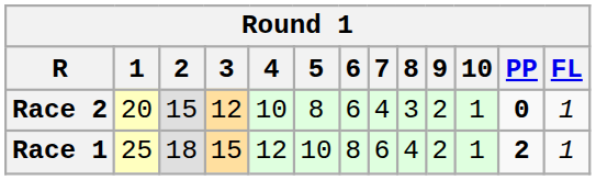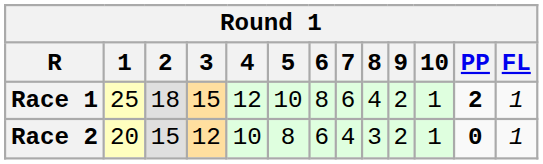 <table class="wikitable" style="font-size: 85%;">
 <tr>
 <th colspan=13>Round 1</th>
 </tr>
 <tr>
 <th>R</th>
 <th>1</th>
 <th>2</th>
 <th>3</th>
 <th>4</th>
 <th>5</th>
 <th>6</th>
 <th>7</th>
 <th>8</th>
 <th>9</th>
 <th>10</th>
 <th><a href='#'>PP</a></th>
 <th><a href='#'>FL</a></th>
 </tr>
 <tr align="center">
+<th>Race 1</th>
+<td style="background:#FFFFBF;">25</td>
+<td style="background:#DFDFDF;">18</td>
+<td style="background:#FFDF9F;">15</td>
+<td style="background:#DFFFDF;">12</td>
+<td style="background:#DFFFDF;">10</td>
+<td style="background:#DFFFDF;">8</td>
+<td style="background:#DFFFDF;">6</td>
+<td style="background:#DFFFDF;">4</td>
+<td style="background:#DFFFDF;">2</td>
+<td style="background:#DFFFDF;">1</td>
+<td><strong>2</strong></td>
+<td><em>1</em></td>
+</tr>
+<tr align="center">
 <th>Race 2</th>
 <td style="background:#FFFFBF;">20</td>
 <td style="background:#DFDFDF;">15</td>
 <td style="background:#FFDF9F;">12</td>
 <td style="background:#DFFFDF;">10</td>
 <td style="background:#DFFFDF;">8</td>
 <td style="background:#DFFFDF;">6</td>
 <td style="background:#DFFFDF;">4</td>
 <td style="background:#DFFFDF;">3</td>
 <td style="background:#DFFFDF;">2</td>
 <td style="background:#DFFFDF;">1</td>
 <td><strong>0</strong></td>
 <td><em>1</em></td>
 </tr>
-<tr align="center">
-<th>Race 1</th>
-<td style="background:#FFFFBF;">25</td>
-<td style="background:#DFDFDF;">18</td>
-<td style="background:#FFDF9F;">15</td>
-<td style="background:#DFFFDF;">12</td>
-<td style="background:#DFFFDF;">10</td>
-<td style="background:#DFFFDF;">8</td>
-<td style="background:#DFFFDF;">6</td>
-<td style="background:#DFFFDF;">4</td>
-<td style="background:#DFFFDF;">2</td>
-<td style="background:#DFFFDF;">1</td>
-<td><strong>2</strong></td>
-<td><em>1</em></td>
-</tr>
 </table>
